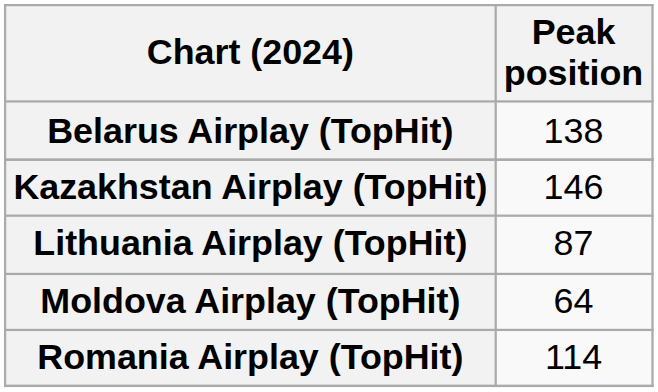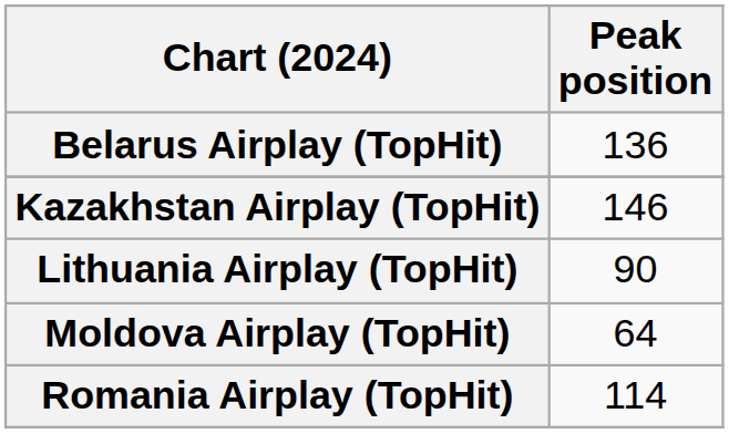 <table class="wikitable sortable plainrowheaders" style="text-align:center">
 <tr>
 <th scope="col">Chart (2024)</th>
 <th scope="col">Peak<br>position</th>
 </tr>
 <tr>
 <th scope="row">Belarus Airplay (TopHit)</th>
-<td>138</td>
+<td>136</td>
 </tr>
 <tr>
 </tr>
 <tr>
 <th scope="row">Kazakhstan Airplay (TopHit)</th>
 <td>146</td>
 </tr>
 <tr>
 <th scope="row">Lithuania Airplay (TopHit)</th>
-<td>87</td>
+<td>90</td>
 </tr>
 <tr>
 <th scope="row">Moldova Airplay (TopHit)</th>
 <td>64</td>
 </tr>
 <tr>
 <th scope="row">Romania Airplay (TopHit)</th>
 <td>114</td>
 </tr>
 <tr>
 </tr>
 </table>
